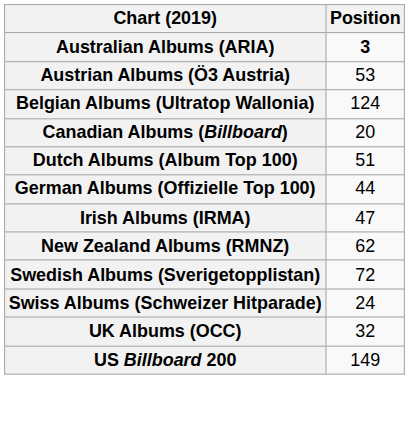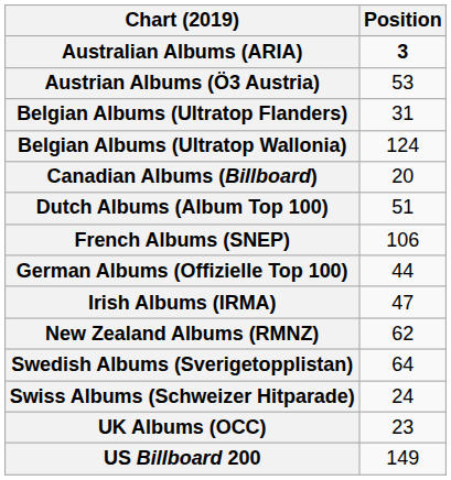 <table class="wikitable sortable plainrowheaders" style="text-align:center">
 <tr>
 <th scope="col">Chart (2019)</th>
 <th scope="col">Position</th>
 </tr>
 <tr>
 <th scope="row">Australian Albums (ARIA)</th>
 <td><strong>3</strong></td>
 </tr>
 <tr>
 <th scope="row">Austrian Albums (Ö3 Austria)</th>
 <td>53</td>
 </tr>
 <tr>
+<th scope="row">Belgian Albums (Ultratop Flanders)</th>
+<td>31</td>
+</tr>
+<tr>
 <th scope="row">Belgian Albums (Ultratop Wallonia)</th>
 <td>124</td>
 </tr>
 <tr>
 <th scope="row">Canadian Albums (<em>Billboard</em>)</th>
 <td>20</td>
 </tr>
 <tr>
 <th scope="row">Dutch Albums (Album Top 100)</th>
 <td>51</td>
+</tr>
+<tr>
+<th scope="row">French Albums (SNEP)</th>
+<td>106</td>
 </tr>
 <tr>
 <th scope="row">German Albums (Offizielle Top 100)</th>
 <td>44</td>
 </tr>
 <tr>
 <th scope="row">Irish Albums (IRMA)</th>
 <td>47</td>
 </tr>
 <tr>
 <th scope="row">New Zealand Albums (RMNZ)</th>
 <td>62</td>
 </tr>
 <tr>
 <th scope="row">Swedish Albums (Sverigetopplistan)</th>
-<td>72</td>
+<td>64</td>
 </tr>
 <tr>
 <th scope="row">Swiss Albums (Schweizer Hitparade)</th>
 <td>24</td>
 </tr>
 <tr>
 <th scope="row">UK Albums (OCC)</th>
-<td>32</td>
+<td>23</td>
 </tr>
 <tr>
 <th scope="row">US <em>Billboard</em> 200</th>
 <td>149</td>
 </tr>
 </table>
